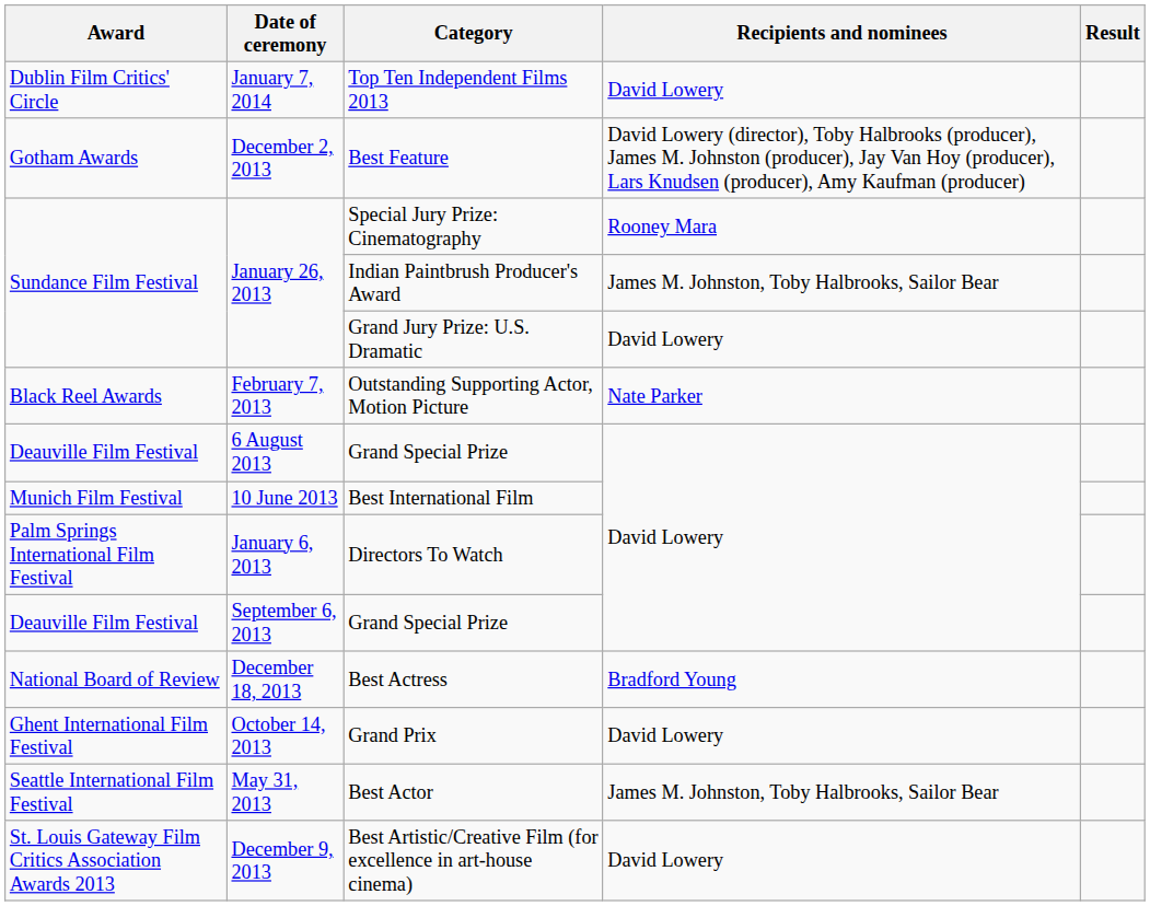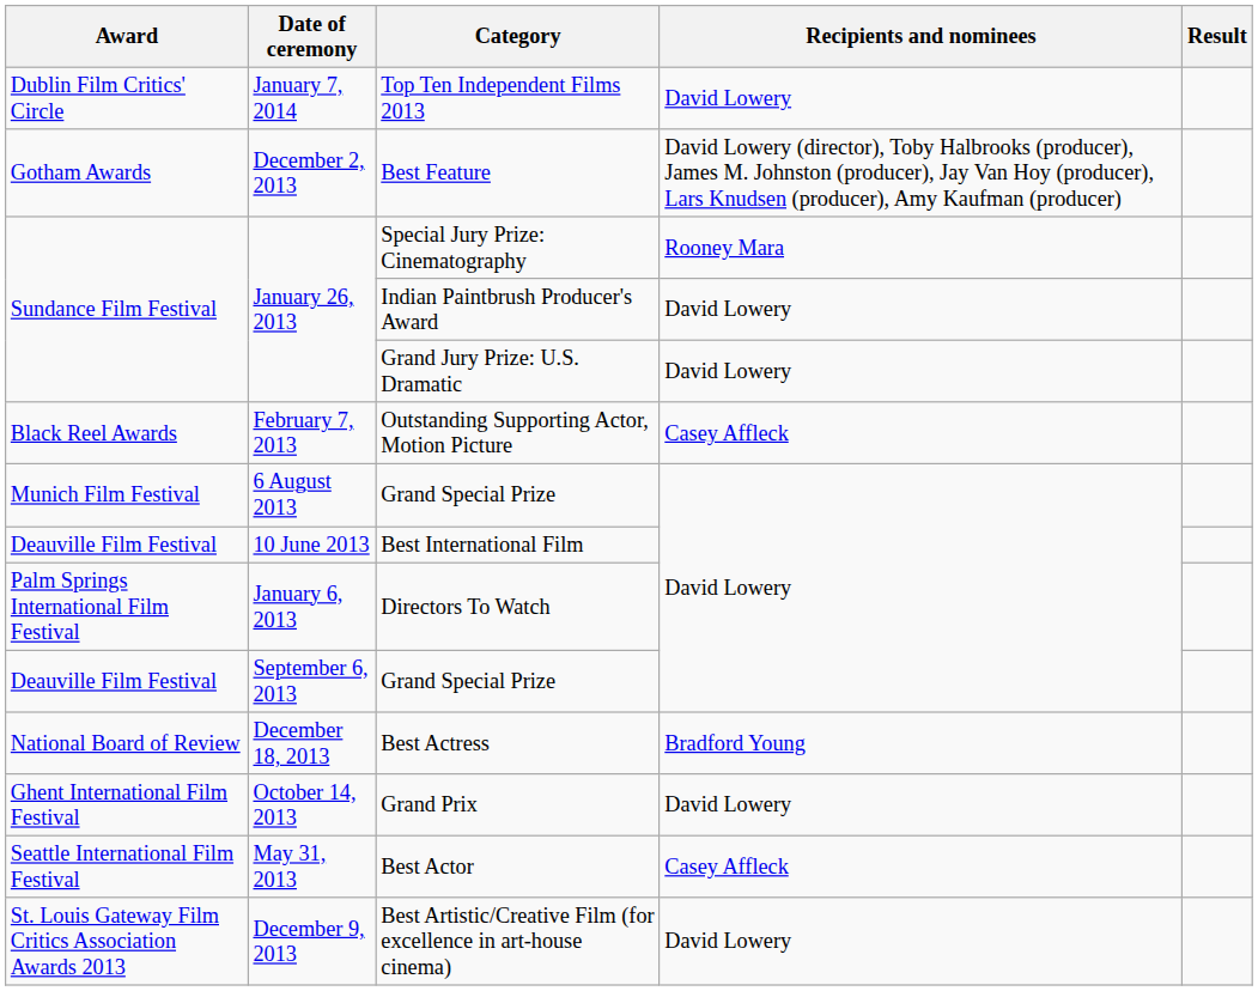 <table class="wikitable" style="font-size: 95%;">
 <tr>
 <th>Award</th>
 <th>Date of ceremony</th>
 <th>Category</th>
 <th>Recipients and nominees</th>
 <th>Result</th>
 </tr>
 <tr>
 <td><a href='#'>Dublin Film Critics' Circle</a></td>
 <td><a href='#'>January 7, 2014</a></td>
 <td><a href='#'>Top Ten Independent Films 2013</a></td>
 <td><a href='#'>David Lowery</a></td>
 <td></td>
 </tr>
 <tr>
 <td><a href='#'>Gotham Awards</a></td>
 <td><a href='#'>December 2, 2013</a></td>
 <td><a href='#'>Best Feature</a></td>
 <td>David Lowery (director), Toby Halbrooks (producer), James M. Johnston (producer), Jay Van Hoy (producer), <a href='#'>Lars Knudsen</a> (producer), Amy Kaufman (producer)</td>
 <td></td>
 </tr>
 <tr>
 <td rowspan="3"><a href='#'>Sundance Film Festival</a></td>
 <td rowspan="3"><a href='#'>January 26, 2013</a></td>
 <td>Special Jury Prize: Cinematography</td>
 <td><a href='#'>Rooney Mara</a></td>
 <td></td>
 </tr>
 <tr>
 <td>Indian Paintbrush Producer's Award</td>
-<td>James M. Johnston, Toby Halbrooks, Sailor Bear</td>
+<td>David Lowery</td>
 <td></td>
 </tr>
 <tr>
 <td>Grand Jury Prize: U.S. Dramatic</td>
 <td>David Lowery</td>
 <td></td>
 </tr>
 <tr>
 <td><a href='#'>Black Reel Awards</a></td>
 <td><a href='#'>February 7, 2013</a></td>
 <td>Outstanding Supporting Actor, Motion Picture</td>
-<td><a href='#'>Nate Parker</a></td>
+<td><a href='#'>Casey Affleck</a></td>
 <td></td>
 </tr>
 <tr>
-<td><a href='#'>Deauville Film Festival</a></td>
+<td><a href='#'>Munich Film Festival</a></td>
 <td><a href='#'>6 August 2013</a></td>
 <td>Grand Special Prize</td>
 <td rowspan="4">David Lowery</td>
 <td></td>
 </tr>
 <tr>
-<td><a href='#'>Munich Film Festival</a></td>
+<td><a href='#'>Deauville Film Festival</a></td>
 <td><a href='#'>10 June 2013</a></td>
 <td>Best International Film</td>
 <td></td>
 </tr>
 <tr>
 <td><a href='#'>Palm Springs International Film Festival</a></td>
 <td><a href='#'>January 6, 2013</a></td>
 <td>Directors To Watch</td>
 <td></td>
 </tr>
 <tr>
 <td><a href='#'>Deauville Film Festival</a></td>
 <td><a href='#'>September 6, 2013</a></td>
 <td>Grand Special Prize</td>
 <td></td>
 </tr>
 <tr>
 <td><a href='#'>National Board of Review</a></td>
 <td><a href='#'>December 18, 2013</a></td>
 <td>Best Actress</td>
 <td><a href='#'>Bradford Young</a></td>
 <td></td>
 </tr>
 <tr>
 <td><a href='#'>Ghent International Film Festival</a></td>
 <td><a href='#'>October 14, 2013</a></td>
 <td>Grand Prix</td>
 <td>David Lowery</td>
 <td></td>
 </tr>
 <tr>
 <td><a href='#'>Seattle International Film Festival</a></td>
 <td><a href='#'>May 31, 2013</a></td>
 <td>Best Actor</td>
-<td>James M. Johnston, Toby Halbrooks, Sailor Bear</td>
+<td><a href='#'>Casey Affleck</a></td>
 <td></td>
 </tr>
 <tr>
 <td><a href='#'>St. Louis Gateway Film Critics Association Awards 2013</a></td>
 <td><a href='#'>December 9, 2013</a></td>
 <td>Best Artistic/Creative Film (for excellence in art-house cinema)</td>
 <td>David Lowery</td>
 <td></td>
 </tr>
 </table>
